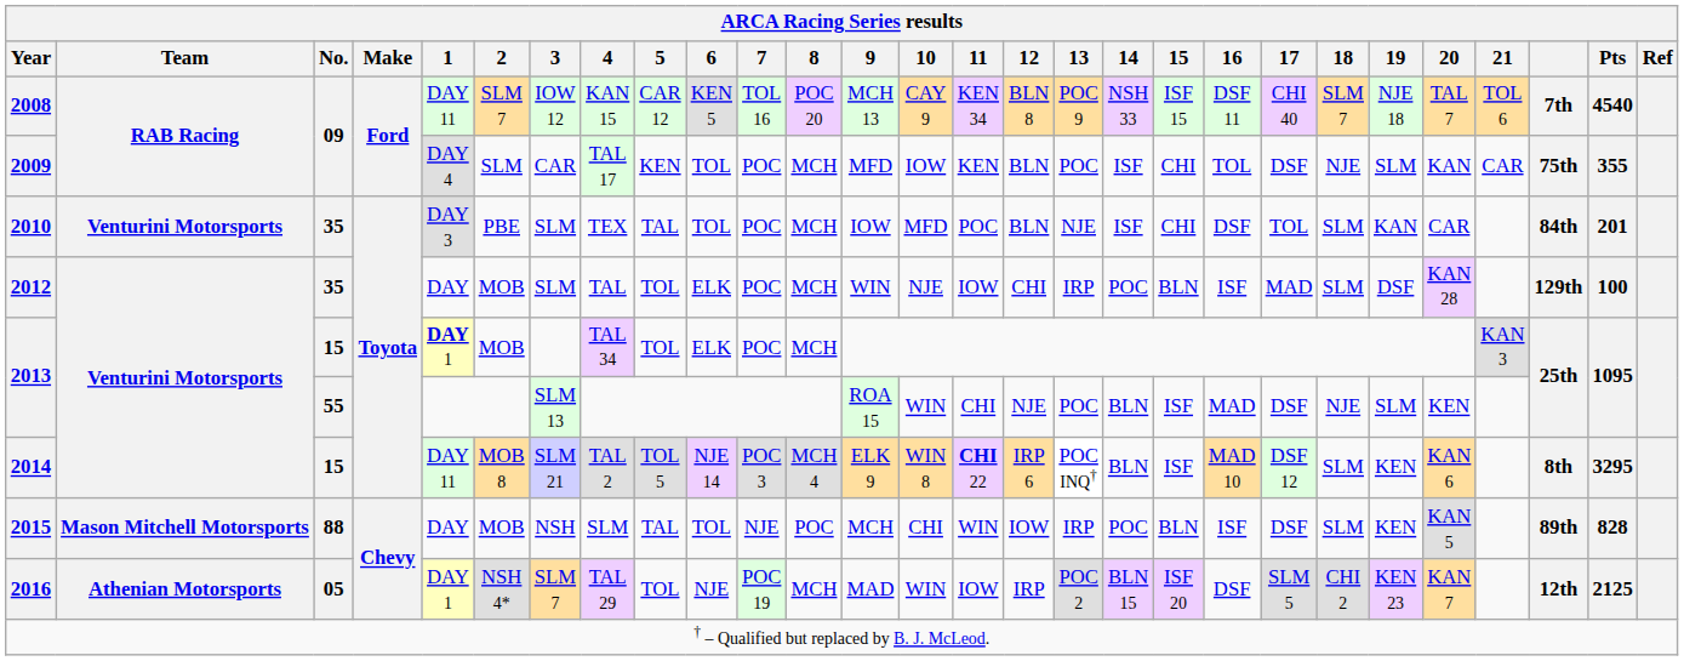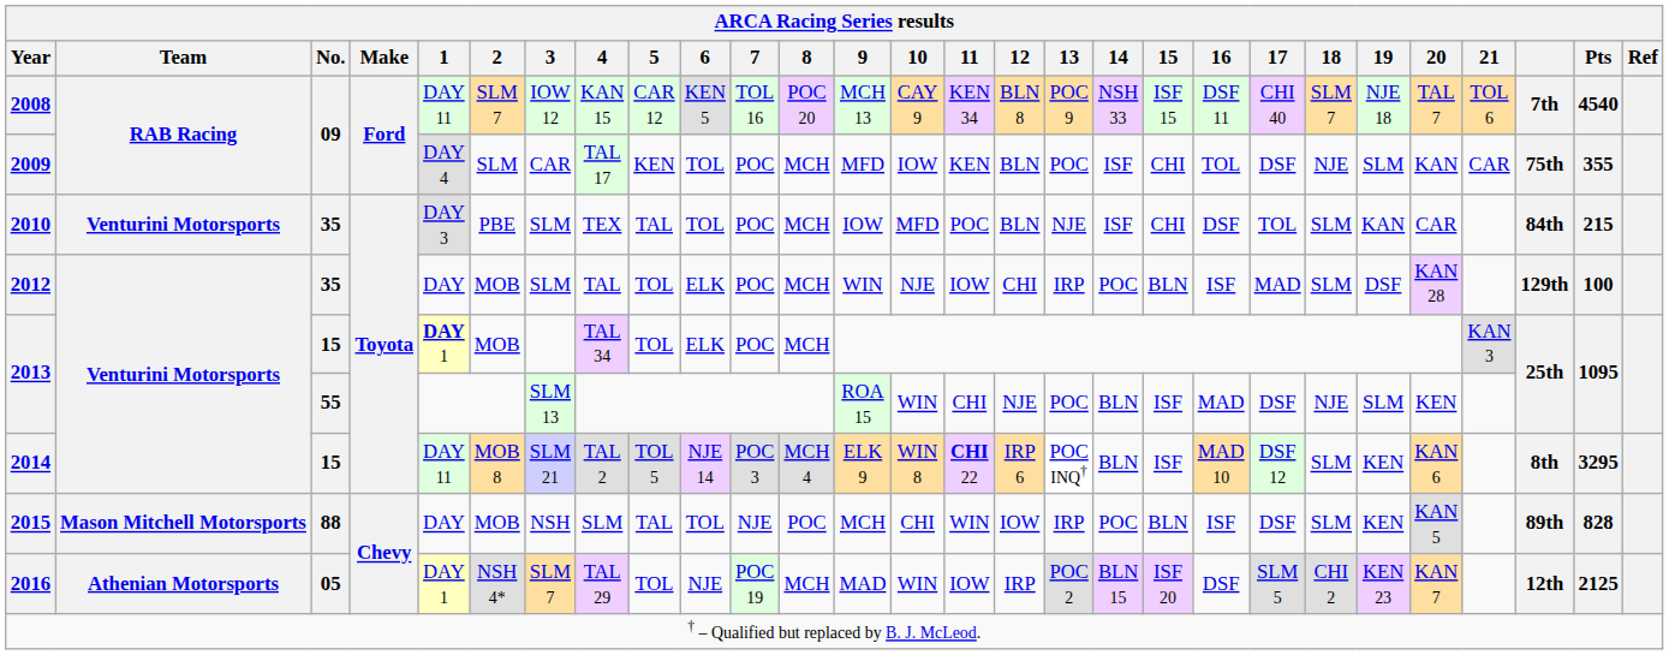 <table class="wikitable" style="text-align:center; font-size:75%">
 <tr>
 <th colspan=45><a href='#'>ARCA Racing Series</a> results</th>
 </tr>
 <tr>
 <th>Year</th>
 <th>Team</th>
 <th>No.</th>
 <th>Make</th>
 <th>1</th>
 <th>2</th>
 <th>3</th>
 <th>4</th>
 <th>5</th>
 <th>6</th>
 <th>7</th>
 <th>8</th>
 <th>9</th>
 <th>10</th>
 <th>11</th>
 <th>12</th>
 <th>13</th>
 <th>14</th>
 <th>15</th>
 <th>16</th>
 <th>17</th>
 <th>18</th>
 <th>19</th>
 <th>20</th>
 <th>21</th>
 <th></th>
 <th>Pts</th>
 <th>Ref</th>
 </tr>
 <tr>
 <th><a href='#'>2008</a></th>
 <th rowspan=2><a href='#'>RAB Racing</a></th>
 <th rowspan=2>09</th>
 <th rowspan=2><a href='#'>Ford</a></th>
 <td style="background:#DFFFDF;"><a href='#'>DAY</a> <br><small>11</small></td>
 <td style="background:#FFDF9F;"><a href='#'>SLM</a> <br><small>7</small></td>
 <td style="background:#DFFFDF;"><a href='#'>IOW</a> <br><small>12</small></td>
 <td style="background:#DFFFDF;"><a href='#'>KAN</a> <br><small>15</small></td>
 <td style="background:#DFFFDF;"><a href='#'>CAR</a> <br><small>12</small></td>
 <td style="background:#DFDFDF;"><a href='#'>KEN</a> <br><small>5</small></td>
 <td style="background:#DFFFDF;"><a href='#'>TOL</a> <br><small>16</small></td>
 <td style="background:#EFCFFF;"><a href='#'>POC</a> <br><small>20</small></td>
 <td style="background:#DFFFDF;"><a href='#'>MCH</a> <br><small>13</small></td>
 <td style="background:#FFDF9F;"><a href='#'>CAY</a> <br><small>9</small></td>
 <td style="background:#EFCFFF;"><a href='#'>KEN</a> <br><small>34</small></td>
 <td style="background:#FFDF9F;"><a href='#'>BLN</a> <br><small>8</small></td>
 <td style="background:#FFDF9F;"><a href='#'>POC</a> <br><small>9</small></td>
 <td style="background:#EFCFFF;"><a href='#'>NSH</a> <br><small>33</small></td>
 <td style="background:#DFFFDF;"><a href='#'>ISF</a> <br><small>15</small></td>
 <td style="background:#DFFFDF;"><a href='#'>DSF</a> <br><small>11</small></td>
 <td style="background:#EFCFFF;"><a href='#'>CHI</a> <br><small>40</small></td>
 <td style="background:#FFDF9F;"><a href='#'>SLM</a> <br><small>7</small></td>
 <td style="background:#DFFFDF;"><a href='#'>NJE</a> <br><small>18</small></td>
 <td style="background:#FFDF9F;"><a href='#'>TAL</a> <br><small>7</small></td>
 <td style="background:#FFDF9F;"><a href='#'>TOL</a> <br><small>6</small></td>
 <th>7th</th>
 <th>4540</th>
 <th></th>
 </tr>
 <tr>
 <th><a href='#'>2009</a></th>
 <td style="background:#DFDFDF;"><a href='#'>DAY</a> <br><small>4</small></td>
 <td><a href='#'>SLM</a></td>
 <td><a href='#'>CAR</a></td>
 <td style="background:#DFFFDF;"><a href='#'>TAL</a> <br><small>17</small></td>
 <td><a href='#'>KEN</a></td>
 <td><a href='#'>TOL</a></td>
 <td><a href='#'>POC</a></td>
 <td><a href='#'>MCH</a></td>
 <td><a href='#'>MFD</a></td>
 <td><a href='#'>IOW</a></td>
 <td><a href='#'>KEN</a></td>
 <td><a href='#'>BLN</a></td>
 <td><a href='#'>POC</a></td>
 <td><a href='#'>ISF</a></td>
 <td><a href='#'>CHI</a></td>
 <td><a href='#'>TOL</a></td>
 <td><a href='#'>DSF</a></td>
 <td><a href='#'>NJE</a></td>
 <td><a href='#'>SLM</a></td>
 <td><a href='#'>KAN</a></td>
 <td><a href='#'>CAR</a></td>
 <th>75th</th>
 <th>355</th>
 <th></th>
 </tr>
 <tr>
 <th><a href='#'>2010</a></th>
 <th><a href='#'>Venturini Motorsports</a></th>
 <th>35</th>
 <th rowspan="5"><a href='#'>Toyota</a></th>
 <td style="background:#DFDFDF;"><a href='#'>DAY</a> <br><small>3</small></td>
 <td><a href='#'>PBE</a></td>
 <td><a href='#'>SLM</a></td>
 <td><a href='#'>TEX</a></td>
 <td><a href='#'>TAL</a></td>
 <td><a href='#'>TOL</a></td>
 <td><a href='#'>POC</a></td>
 <td><a href='#'>MCH</a></td>
 <td><a href='#'>IOW</a></td>
 <td><a href='#'>MFD</a></td>
 <td><a href='#'>POC</a></td>
 <td><a href='#'>BLN</a></td>
 <td><a href='#'>NJE</a></td>
 <td><a href='#'>ISF</a></td>
 <td><a href='#'>CHI</a></td>
 <td><a href='#'>DSF</a></td>
 <td><a href='#'>TOL</a></td>
 <td><a href='#'>SLM</a></td>
 <td><a href='#'>KAN</a></td>
 <td><a href='#'>CAR</a></td>
 <td></td>
 <th>84th</th>
-<th>201</th>
+<th>215</th>
 <th></th>
 </tr>
 <tr>
 <th><a href='#'>2012</a></th>
 <th rowspan=4><a href='#'>Venturini Motorsports</a></th>
 <th>35</th>
 <td><a href='#'>DAY</a></td>
 <td><a href='#'>MOB</a></td>
 <td><a href='#'>SLM</a></td>
 <td><a href='#'>TAL</a></td>
 <td><a href='#'>TOL</a></td>
 <td><a href='#'>ELK</a></td>
 <td><a href='#'>POC</a></td>
 <td><a href='#'>MCH</a></td>
 <td><a href='#'>WIN</a></td>
 <td><a href='#'>NJE</a></td>
 <td><a href='#'>IOW</a></td>
 <td><a href='#'>CHI</a></td>
 <td><a href='#'>IRP</a></td>
 <td><a href='#'>POC</a></td>
 <td><a href='#'>BLN</a></td>
 <td><a href='#'>ISF</a></td>
 <td><a href='#'>MAD</a></td>
 <td><a href='#'>SLM</a></td>
 <td><a href='#'>DSF</a></td>
 <td style="background:#EFCFFF;"><a href='#'>KAN</a> <br><small>28</small></td>
 <td></td>
 <th>129th</th>
 <th>100</th>
 <th></th>
 </tr>
 <tr>
 <th rowspan=2><a href='#'>2013</a></th>
 <th>15</th>
 <td style="background:#FFFFBF;"><strong><a href='#'>DAY</a></strong> <br><small>1</small></td>
 <td><a href='#'>MOB</a></td>
 <td></td>
 <td style="background:#EFCFFF;"><a href='#'>TAL</a> <br><small>34</small></td>
 <td><a href='#'>TOL</a></td>
 <td><a href='#'>ELK</a></td>
 <td><a href='#'>POC</a></td>
 <td><a href='#'>MCH</a></td>
 <td colspan=12></td>
 <td style="background:#DFDFDF;"><a href='#'>KAN</a> <br><small>3</small></td>
 <th rowspan=2>25th</th>
 <th rowspan=2>1095</th>
 <th rowspan=2></th>
 </tr>
 <tr>
 <th>55</th>
 <td colspan=2></td>
 <td style="background:#DFFFDF;"><a href='#'>SLM</a> <br><small>13</small></td>
 <td colspan=5></td>
 <td style="background:#DFFFDF;"><a href='#'>ROA</a> <br><small>15</small></td>
 <td><a href='#'>WIN</a></td>
 <td><a href='#'>CHI</a></td>
 <td><a href='#'>NJE</a></td>
 <td><a href='#'>POC</a></td>
 <td><a href='#'>BLN</a></td>
 <td><a href='#'>ISF</a></td>
 <td><a href='#'>MAD</a></td>
 <td><a href='#'>DSF</a></td>
 <td><a href='#'>NJE</a></td>
 <td><a href='#'>SLM</a></td>
 <td><a href='#'>KEN</a></td>
 <td></td>
 </tr>
 <tr>
 <th><a href='#'>2014</a></th>
 <th>15</th>
 <td style="background:#DFFFDF;"><a href='#'>DAY</a> <br><small>11</small></td>
 <td style="background:#FFDF9F;"><a href='#'>MOB</a> <br><small>8</small></td>
 <td style="background:#CFCFFF;"><a href='#'>SLM</a> <br><small>21</small></td>
 <td style="background:#DFDFDF;"><a href='#'>TAL</a> <br><small>2</small></td>
 <td style="background:#DFDFDF;"><a href='#'>TOL</a> <br><small>5</small></td>
 <td style="background:#EFCFFF;"><a href='#'>NJE</a> <br><small>14</small></td>
 <td style="background:#DFDFDF;"><a href='#'>POC</a> <br><small>3</small></td>
 <td style="background:#DFDFDF;"><a href='#'>MCH</a> <br><small>4</small></td>
 <td style="background:#FFDF9F;"><a href='#'>ELK</a> <br><small>9</small></td>
 <td style="background:#FFDF9F;"><a href='#'>WIN</a> <br><small>8</small></td>
 <td style="background:#EFCFFF;"><strong><a href='#'>CHI</a></strong> <br><small>22</small></td>
 <td style="background:#FFDF9F;"><a href='#'>IRP</a> <br><small>6</small></td>
 <td style="background:#FFFFFF;"><a href='#'>POC</a> <br><small>INQ<sup>†</sup></small></td>
 <td><a href='#'>BLN</a></td>
 <td><a href='#'>ISF</a></td>
 <td style="background:#FFDF9F;"><a href='#'>MAD</a> <br><small>10</small></td>
 <td style="background:#DFFFDF;"><a href='#'>DSF</a> <br><small>12</small></td>
 <td><a href='#'>SLM</a></td>
 <td><a href='#'>KEN</a></td>
 <td style="background:#FFDF9F;"><a href='#'>KAN</a><br><small>6</small></td>
 <td></td>
 <th>8th</th>
 <th>3295</th>
 <th></th>
 </tr>
 <tr>
 <th><a href='#'>2015</a></th>
 <th><a href='#'>Mason Mitchell Motorsports</a></th>
 <th>88</th>
 <th rowspan="2"><a href='#'>Chevy</a></th>
 <td><a href='#'>DAY</a></td>
 <td><a href='#'>MOB</a></td>
 <td><a href='#'>NSH</a></td>
 <td><a href='#'>SLM</a></td>
 <td><a href='#'>TAL</a></td>
 <td><a href='#'>TOL</a></td>
 <td><a href='#'>NJE</a></td>
 <td><a href='#'>POC</a></td>
 <td><a href='#'>MCH</a></td>
 <td><a href='#'>CHI</a></td>
 <td><a href='#'>WIN</a></td>
 <td><a href='#'>IOW</a></td>
 <td><a href='#'>IRP</a></td>
 <td><a href='#'>POC</a></td>
 <td><a href='#'>BLN</a></td>
 <td><a href='#'>ISF</a></td>
 <td><a href='#'>DSF</a></td>
 <td><a href='#'>SLM</a></td>
 <td><a href='#'>KEN</a></td>
 <td style="background:#DFDFDF;"><a href='#'>KAN</a> <br><small>5</small></td>
 <td></td>
 <th>89th</th>
 <th>828</th>
 <th></th>
 </tr>
 <tr>
 <th><a href='#'>2016</a></th>
 <th><a href='#'>Athenian Motorsports</a></th>
 <th>05</th>
 <td style="background:#FFFFBF;"><a href='#'>DAY</a> <br><small>1</small></td>
 <td style="background:#DFDFDF;"><a href='#'>NSH</a> <br><small>4*</small></td>
 <td style="background:#FFDF9F;"><a href='#'>SLM</a> <br><small>7</small></td>
 <td style="background:#EFCFFF;"><a href='#'>TAL</a> <br><small>29</small></td>
 <td><a href='#'>TOL</a></td>
 <td><a href='#'>NJE</a></td>
 <td style="background:#DFFFDF;"><a href='#'>POC</a> <br><small>19</small></td>
 <td><a href='#'>MCH</a></td>
 <td><a href='#'>MAD</a></td>
 <td><a href='#'>WIN</a></td>
 <td><a href='#'>IOW</a></td>
 <td><a href='#'>IRP</a></td>
 <td style="background:#DFDFDF;"><a href='#'>POC</a> <br><small>2</small></td>
 <td style="background:#EFCFFF;"><a href='#'>BLN</a> <br><small>15</small></td>
 <td style="background:#EFCFFF;"><a href='#'>ISF</a> <br><small>20</small></td>
 <td><a href='#'>DSF</a></td>
 <td style="background:#DFDFDF;"><a href='#'>SLM</a><br><small>5</small></td>
 <td style="background:#DFDFDF;"><a href='#'>CHI</a><br><small>2</small></td>
 <td style="background:#EFCFFF;"><a href='#'>KEN</a><br><small>23</small></td>
 <td style="background:#FFDF9F;"><a href='#'>KAN</a><br><small>7</small></td>
 <td></td>
 <th>12th</th>
 <th>2125</th>
 <th></th>
 </tr>
 <tr>
 <td colspan=45><small><sup>†</sup> – Qualified but replaced by <a href='#'>B. J. McLeod</a>.</small></td>
 </tr>
 </table>
